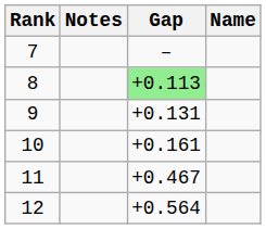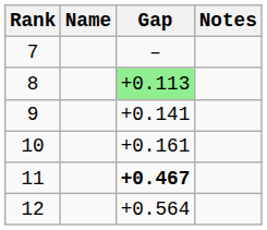 <table class="wikitable" style="text-align:center">
 <tr>
 <th>Rank</th>
+<th>Name</th>
+<th>Gap</th>
 <th>Notes</th>
-<th>Gap</th>
-<th>Name</th>
 </tr>
 <tr>
 <td>7</td>
+<td align=left></td>
+<td>–</td>
 <td></td>
-<td>–</td>
-<td align=left></td>
 </tr>
 <tr>
 <td>8</td>
+<td align=left></td>
+<td style="background: lightgreen;">+0.113</td>
 <td></td>
-<td style="background: lightgreen;">+0.113</td>
-<td align=left></td>
 </tr>
 <tr>
 <td>9</td>
+<td align=left></td>
+<td>+0.141</td>
 <td></td>
-<td>+0.131</td>
-<td align=left></td>
 </tr>
 <tr>
 <td>10</td>
+<td align=left></td>
+<td>+0.161</td>
 <td></td>
-<td>+0.161</td>
-<td align=left></td>
 </tr>
 <tr>
 <td>11</td>
+<td align=left></td>
+<td><strong>+0.467</strong></td>
 <td></td>
-<td>+0.467</td>
-<td align=left></td>
 </tr>
 <tr>
 <td>12</td>
+<td align=left></td>
+<td>+0.564</td>
 <td></td>
-<td>+0.564</td>
-<td align=left></td>
 </tr>
 </table>
